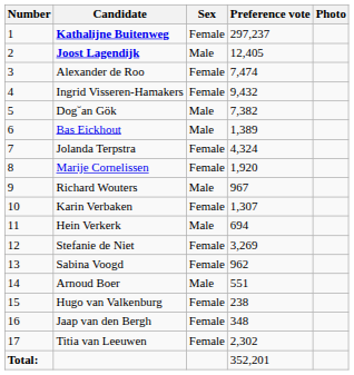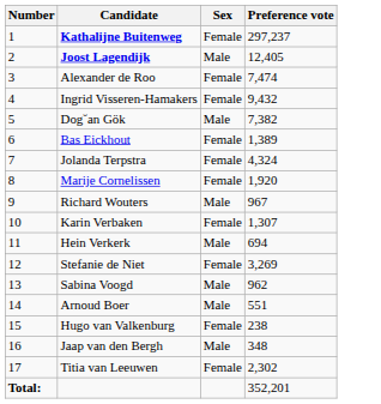 <table class="wikitable vatop">
 <tr>
 <th>Number</th>
 <th>Candidate</th>
 <th>Sex</th>
 <th>Preference vote</th>
-<th>Photo</th>
 </tr>
 <tr>
 <td>1</td>
 <td><strong><a href='#'>Kathalijne Buitenweg</a></strong></td>
 <td>Female</td>
 <td>297,237</td>
-<td></td>
 </tr>
 <tr>
 <td>2</td>
 <td><strong><a href='#'>Joost Lagendijk</a></strong></td>
 <td>Male</td>
 <td>12,405</td>
-<td></td>
 </tr>
 <tr>
 <td>3</td>
 <td>Alexander de Roo</td>
 <td>Female</td>
 <td>7,474</td>
-<td></td>
 </tr>
 <tr>
 <td>4</td>
 <td>Ingrid Visseren-Hamakers</td>
 <td>Female</td>
 <td>9,432</td>
-<td></td>
 </tr>
 <tr>
 <td>5</td>
 <td>Dog˘an Gök</td>
 <td>Male</td>
 <td>7,382</td>
-<td></td>
 </tr>
 <tr>
 <td>6</td>
 <td><a href='#'>Bas Eickhout</a></td>
-<td>Male</td>
+<td>Female</td>
 <td>1,389</td>
-<td></td>
 </tr>
 <tr>
 <td>7</td>
 <td>Jolanda Terpstra</td>
 <td>Female</td>
 <td>4,324</td>
-<td></td>
 </tr>
 <tr>
 <td>8</td>
 <td><a href='#'>Marije Cornelissen</a></td>
 <td>Female</td>
 <td>1,920</td>
-<td></td>
 </tr>
 <tr>
 <td>9</td>
 <td>Richard Wouters</td>
 <td>Male</td>
 <td>967</td>
-<td></td>
 </tr>
 <tr>
 <td>10</td>
 <td>Karin Verbaken</td>
 <td>Female</td>
 <td>1,307</td>
-<td></td>
 </tr>
 <tr>
 <td>11</td>
 <td>Hein Verkerk</td>
 <td>Male</td>
 <td>694</td>
-<td></td>
 </tr>
 <tr>
 <td>12</td>
 <td>Stefanie de Niet</td>
 <td>Female</td>
 <td>3,269</td>
-<td></td>
 </tr>
 <tr>
 <td>13</td>
 <td>Sabina Voogd</td>
-<td>Female</td>
+<td>Male</td>
 <td>962</td>
-<td></td>
 </tr>
 <tr>
 <td>14</td>
 <td>Arnoud Boer</td>
 <td>Male</td>
 <td>551</td>
-<td></td>
 </tr>
 <tr>
 <td>15</td>
 <td>Hugo van Valkenburg</td>
 <td>Female</td>
 <td>238</td>
-<td></td>
 </tr>
 <tr>
 <td>16</td>
 <td>Jaap van den Bergh</td>
-<td>Female</td>
+<td>Male</td>
 <td>348</td>
-<td></td>
 </tr>
 <tr>
 <td>17</td>
 <td>Titia van Leeuwen</td>
 <td>Female</td>
 <td>2,302</td>
-<td></td>
 </tr>
 <tr>
 <td><strong>Total:</strong></td>
 <td></td>
 <td></td>
 <td>352,201</td>
-<td></td>
 </tr>
 </table>
